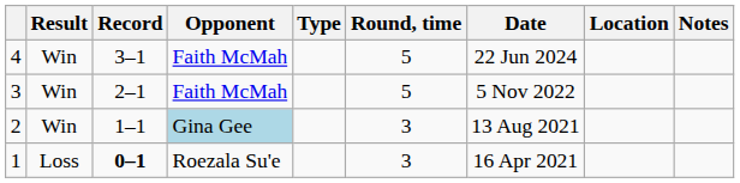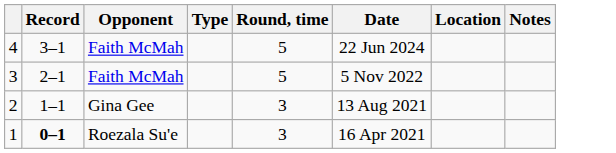 <table class="wikitable" style="text-align:center; font-size:95%">
 <tr>
 <th></th>
-<th>Result</th>
 <th>Record</th>
 <th>Opponent</th>
 <th>Type</th>
 <th>Round, time</th>
 <th>Date</th>
 <th>Location</th>
 <th>Notes</th>
 </tr>
 <tr>
 <td>4</td>
-<td>Win</td>
 <td>3–1</td>
 <td style="text-align:left;"> <a href='#'>Faith McMah</a></td>
 <td></td>
 <td>5</td>
 <td>22 Jun 2024</td>
 <td style="text-align:left;"> </td>
 <td></td>
 </tr>
 <tr>
 <td>3</td>
-<td>Win</td>
 <td>2–1</td>
 <td style="text-align:left;"> <a href='#'>Faith McMah</a></td>
 <td></td>
 <td>5</td>
 <td>5 Nov 2022</td>
 <td style="text-align:left;"> </td>
 <td></td>
 </tr>
 <tr>
 <td>2</td>
-<td>Win</td>
 <td>1–1</td>
-<td style="background: lightblue; text-align:left;">	Gina Gee</td>
+<td style="text-align:left;">	Gina Gee</td>
 <td></td>
 <td>3</td>
 <td>13 Aug 2021</td>
 <td style="text-align:left;"> </td>
 <td></td>
 </tr>
 <tr>
 <td>1</td>
-<td>Loss</td>
 <td><strong>0–1</strong></td>
 <td style="text-align:left;"> Roezala Su'e</td>
 <td></td>
 <td>3</td>
 <td>16 Apr 2021</td>
 <td style="text-align:left;"> </td>
 <td></td>
 </tr>
 </table>
